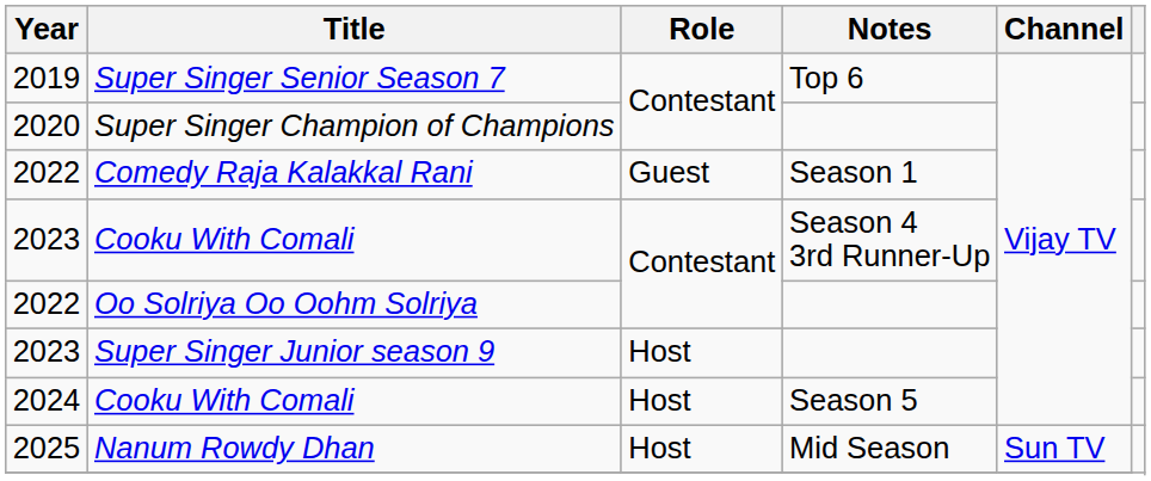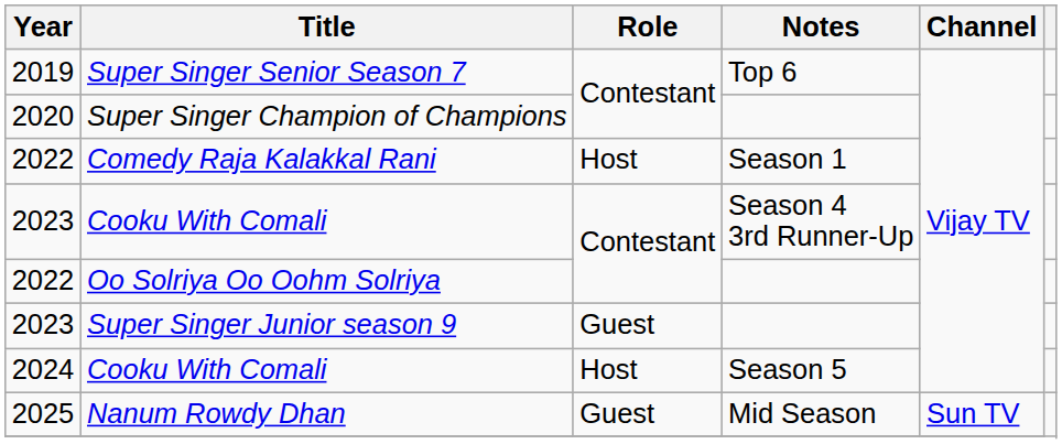 <table class="wikitable sortable">
 <tr>
 <th scope="col">Year</th>
 <th scope="col">Title</th>
 <th scope="col">Role</th>
 <th scope="col" class="unsortable">Notes</th>
 <th scope="col" class="unsortable">Channel</th>
 <th scope="col" class=unsortable></th>
 </tr>
 <tr>
 <td>2019</td>
 <td><em><a href='#'>Super Singer Senior Season 7</a></em></td>
 <td rowspan="2">Contestant</td>
 <td>Top 6</td>
 <td rowspan="7"><a href='#'>Vijay TV</a></td>
 </tr>
 <tr>
 <td>2020</td>
 <td><em>Super Singer Champion of Champions</em></td>
 <td></td>
 <td></td>
 </tr>
 <tr>
 <td>2022</td>
 <td><em><a href='#'>Comedy Raja Kalakkal Rani</a></em></td>
-<td>Guest</td>
+<td>Host</td>
 <td>Season 1</td>
 <td></td>
 </tr>
 <tr>
 <td>2023</td>
 <td><em><a href='#'>Cooku With Comali</a></em></td>
 <td rowspan="2">Contestant</td>
 <td>Season 4<br>3rd Runner-Up</td>
 <td></td>
 </tr>
 <tr>
 <td>2022</td>
 <td><em><a href='#'>Oo Solriya Oo Oohm Solriya</a></em></td>
 <td></td>
 <td></td>
 </tr>
 <tr>
 <td>2023</td>
 <td><em><a href='#'>Super Singer Junior season 9</a></em></td>
-<td>Host</td>
+<td>Guest</td>
 <td></td>
 <td></td>
 </tr>
 <tr>
 <td>2024</td>
 <td><em><a href='#'>Cooku With Comali</a></em></td>
 <td>Host</td>
 <td>Season 5</td>
 <td></td>
 </tr>
 <tr>
 <td>2025</td>
 <td><em><a href='#'>Nanum Rowdy Dhan</a></em></td>
-<td>Host</td>
+<td>Guest</td>
 <td>Mid Season</td>
 <td><a href='#'>Sun TV</a></td>
 </tr>
 <tr>
 </tr>
 </table>
